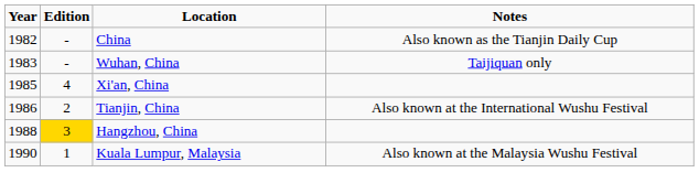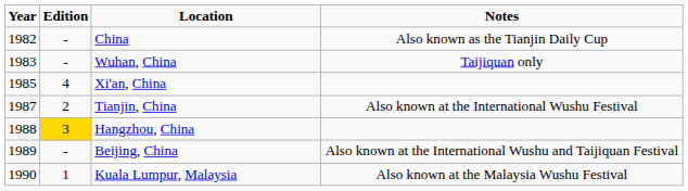 <table class="wikitable">
 <tr>
 <td width="20" align="center"><strong>Year</strong></td>
 <td width="50" align="center"><strong>Edition</strong></td>
 <td width="250" align="center"><strong>Location</strong></td>
 <td width="400" align="center"><strong>Notes</strong></td>
 </tr>
 <tr>
 <td align="center">1982</td>
 <td align="center">-</td>
 <td> <a href='#'>China</a></td>
 <td align="center">Also known as the Tianjin Daily Cup</td>
 </tr>
 <tr>
 <td align="center">1983</td>
 <td align="center">-</td>
 <td> <a href='#'>Wuhan</a>, <a href='#'>China</a></td>
 <td align="center"><a href='#'>Taijiquan</a> only</td>
 </tr>
 <tr>
 <td align="center">1985</td>
 <td align="center">4</td>
 <td> <a href='#'>Xi'an</a>, <a href='#'>China</a></td>
 <td align="center"></td>
 </tr>
 <tr>
-<td align="center">1986</td>
+<td align="center">1987</td>
 <td align="center">2</td>
 <td> <a href='#'>Tianjin</a>, <a href='#'>China</a></td>
 <td align="center">Also known at the International Wushu Festival</td>
 </tr>
 <tr>
 <td align="center">1988</td>
 <td align="center" style="background: gold;">3</td>
 <td> <a href='#'>Hangzhou</a>, <a href='#'>China</a></td>
 <td align="center"></td>
 </tr>
 <tr>
+<td>1989</td>
+<td align="center">-</td>
+<td> <a href='#'>Beijing</a>, <a href='#'>China</a></td>
+<td align="center">Also known at the International Wushu and Taijiquan Festival</td>
+</tr>
+<tr>
 <td align="center">1990</td>
 <td align="center">1</td>
 <td> <a href='#'>Kuala Lumpur</a>, <a href='#'>Malaysia</a></td>
 <td align="center">Also known at the Malaysia Wushu Festival</td>
 </tr>
 </table>
